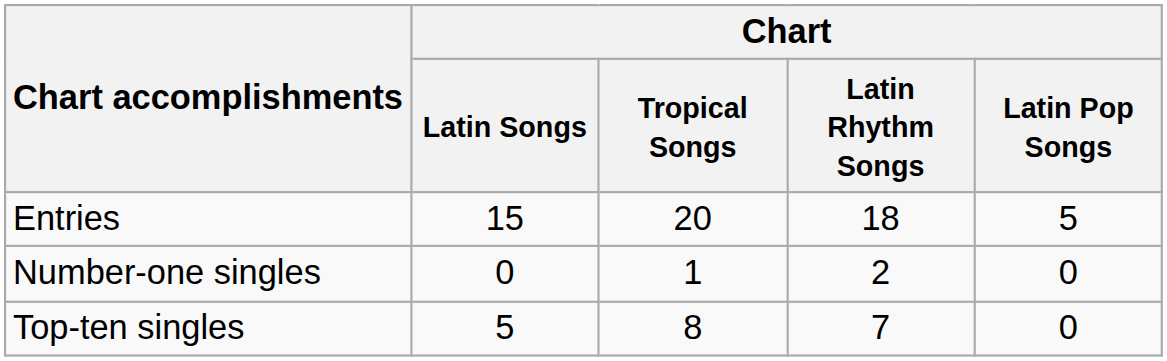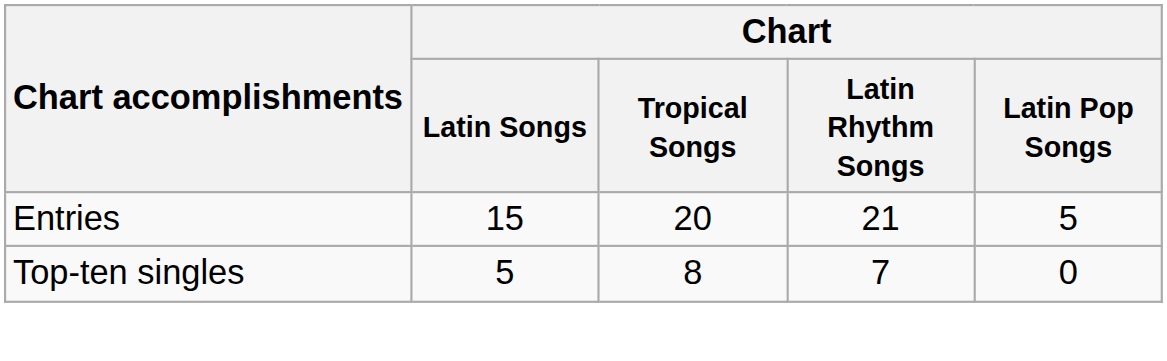 <table class="wikitable">
 <tr>
 <th rowspan="2">Chart accomplishments</th>
 <th colspan="4">Chart</th>
 </tr>
 <tr>
 <th width="80"><small>Latin Songs</small></th>
 <th width="80"><small>Tropical Songs</small></th>
 <th width="80"><small>Latin Rhythm Songs</small></th>
 <th width="80"><small>Latin Pop Songs</small></th>
 </tr>
 <tr>
 <td>Entries</td>
 <td align="center">15</td>
 <td align="center">20</td>
-<td align="center">18</td>
+<td align="center">21</td>
 <td align="center">5</td>
-</tr>
-<tr>
-<td>Number-one singles</td>
-<td align="center">0</td>
-<td align="center">1</td>
-<td align="center">2</td>
-<td align="center">0</td>
 </tr>
 <tr>
 <td>Top-ten singles</td>
 <td align="center">5</td>
 <td align="center">8</td>
 <td align="center">7</td>
 <td align="center">0</td>
 </tr>
 </table>
